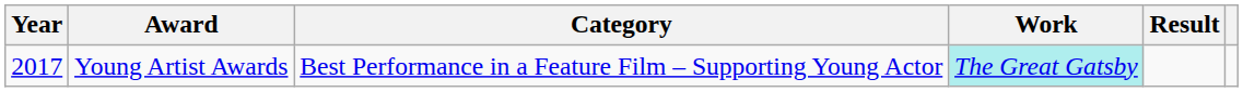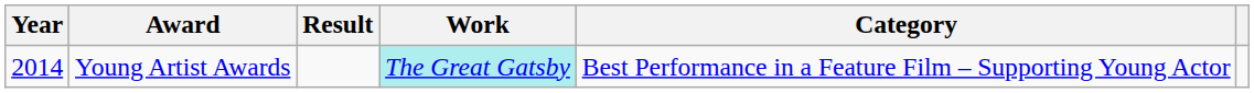 <table class="wikitable">
 <tr>
 <th>Year</th>
 <th>Award</th>
+<th>Result</th>
+<th>Work</th>
 <th>Category</th>
-<th>Work</th>
-<th>Result</th>
 <th></th>
 </tr>
 <tr>
-<td><a href='#'>2017</a></td>
+<td><a href='#'>2014</a></td>
 <td><a href='#'>Young Artist Awards</a></td>
+<td></td>
+<td style="background: paleturquoise;"><em><a href='#'>The Great Gatsby</a></em></td>
 <td><a href='#'>Best Performance in a Feature Film – Supporting Young Actor</a></td>
-<td style="background: paleturquoise;"><em><a href='#'>The Great Gatsby</a></em></td>
-<td></td>
 <td></td>
 </tr>
 </table>
